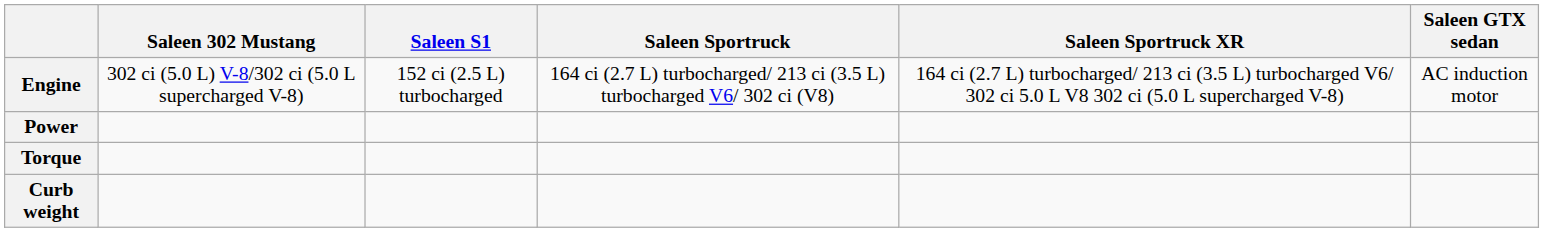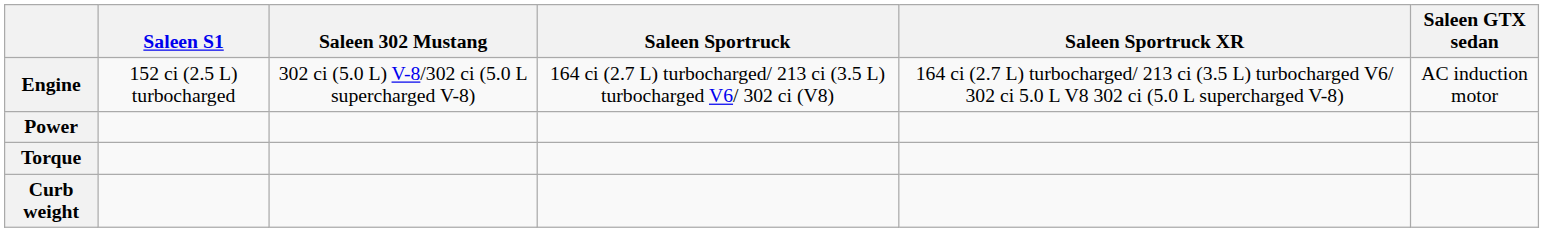 <table class="wikitable" style="text-align: center;">
 <tr style="vertical-align: bottom;">
 <th></th>
+<th><a href='#'>Saleen S1</a></th>
 <th>Saleen 302 Mustang</th>
-<th><a href='#'>Saleen S1</a></th>
 <th>Saleen Sportruck</th>
 <th>Saleen Sportruck XR</th>
 <th>Saleen GTX sedan</th>
 </tr>
 <tr>
 <th>Engine</th>
+<td>152 ci (2.5 L) turbocharged</td>
 <td>302 ci (5.0 L) <a href='#'>V-8</a>/302 ci (5.0 L supercharged V-8)</td>
-<td>152 ci (2.5 L) turbocharged</td>
 <td>164 ci (2.7 L) turbocharged/ 213 ci (3.5 L) turbocharged <a href='#'>V6</a>/ 302 ci (V8)</td>
 <td>164 ci (2.7 L) turbocharged/ 213 ci (3.5 L) turbocharged V6/ 302 ci 5.0 L V8 302 ci (5.0 L supercharged V-8)</td>
 <td>AC induction motor</td>
 </tr>
 <tr>
 <th>Power</th>
 <td></td>
 <td></td>
 <td></td>
 <td></td>
 <td></td>
 </tr>
 <tr>
 <th>Torque</th>
 <td></td>
 <td></td>
 <td></td>
 <td></td>
 <td></td>
 </tr>
 <tr>
 <th>Curb weight</th>
 <td></td>
 <td></td>
 <td></td>
 <td></td>
 <td></td>
 </tr>
 </table>
